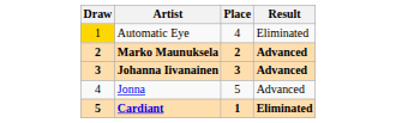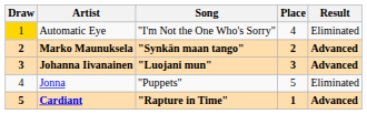 <table class="sortable wikitable" style="margin: 1em auto 1em auto; text-align:center">
 <tr>
 <th>Draw</th>
 <th>Artist</th>
+<th>Song</th>
 <th>Place</th>
 <th>Result</th>
 </tr>
 <tr>
 <td style="background: gold;">1</td>
 <td align="left">Automatic Eye</td>
+<td align="left">"I'm Not the One Who's Sorry"</td>
 <td>4</td>
 <td align="left">Eliminated</td>
 </tr>
 <tr style="font-weight:bold; background:navajowhite;">
 <td>2</td>
 <td align="left">Marko Maunuksela</td>
+<td align="left">"Synkän maan tango"</td>
 <td>2</td>
 <td align="left">Advanced</td>
 </tr>
 <tr style="font-weight:bold; background:navajowhite;">
 <td>3</td>
 <td align="left">Johanna Iivanainen</td>
+<td align="left">"Luojani mun"</td>
 <td>3</td>
 <td align="left">Advanced</td>
 </tr>
 <tr>
 <td>4</td>
 <td align="left"><a href='#'>Jonna</a></td>
+<td align="left">"Puppets"</td>
 <td>5</td>
-<td align="left">Advanced</td>
+<td align="left">Eliminated</td>
 </tr>
 <tr style="font-weight:bold; background:navajowhite;">
 <td>5</td>
 <td align="left"><a href='#'>Cardiant</a></td>
+<td align="left">"Rapture in Time"</td>
 <td>1</td>
-<td align="left">Eliminated</td>
+<td align="left">Advanced</td>
 </tr>
 </table>
